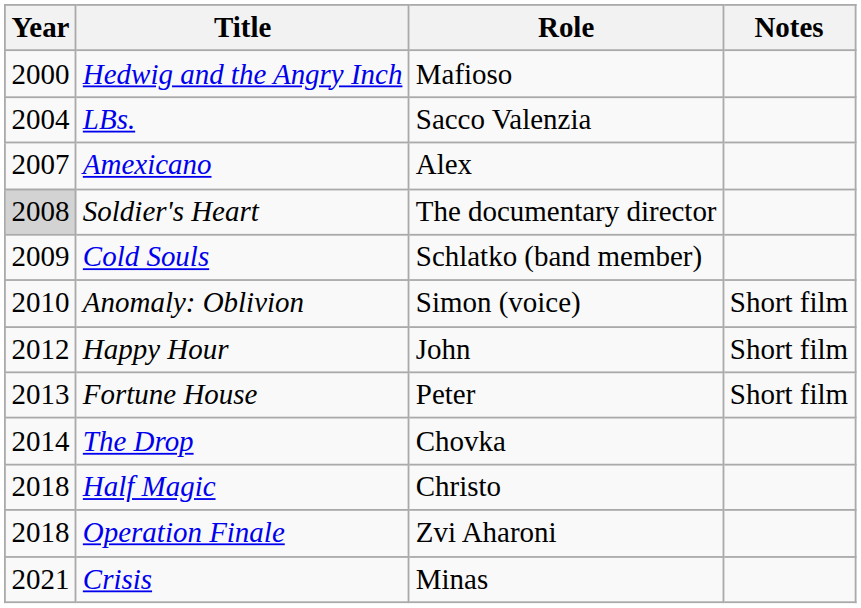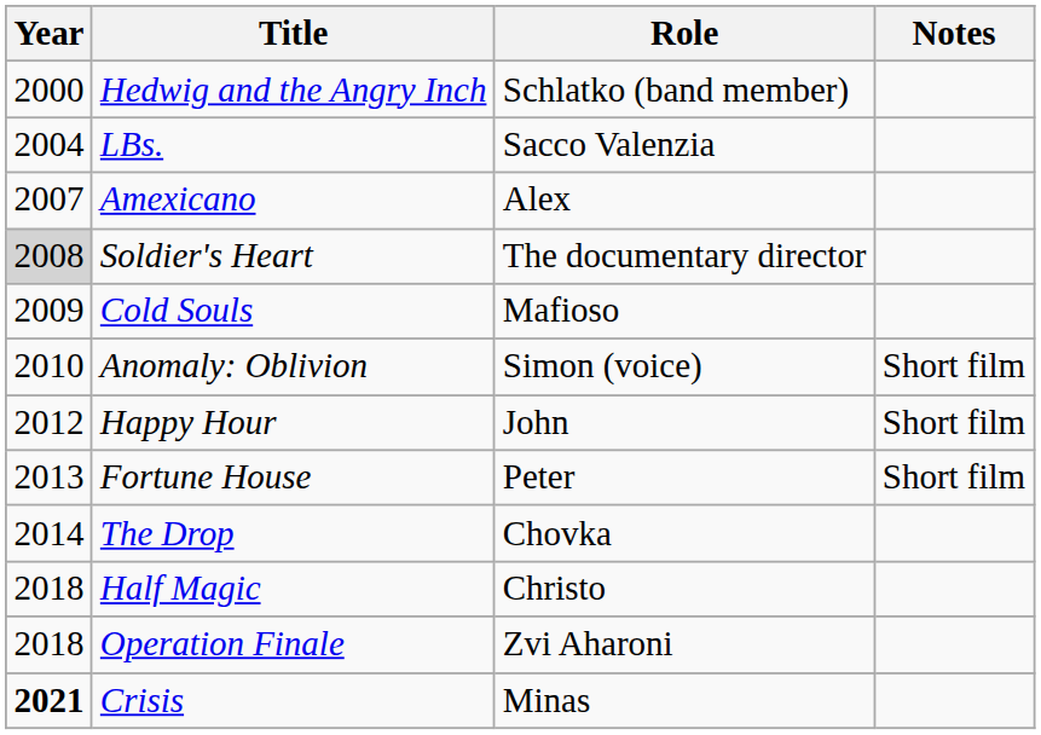 <table class="wikitable">
 <tr>
 <th>Year</th>
 <th>Title</th>
 <th>Role</th>
 <th>Notes</th>
 </tr>
 <tr>
 <td>2000</td>
 <td><em><a href='#'>Hedwig and the Angry Inch</a></em></td>
-<td>Mafioso</td>
+<td>Schlatko (band member)</td>
 <td></td>
 </tr>
 <tr>
 <td>2004</td>
 <td><em><a href='#'>LBs.</a></em></td>
 <td>Sacco Valenzia</td>
 <td></td>
 </tr>
 <tr>
 <td>2007</td>
 <td><em><a href='#'>Amexicano</a></em></td>
 <td>Alex</td>
 <td></td>
 </tr>
 <tr>
 <td style="background: lightgrey;">2008</td>
 <td><em>Soldier's Heart</em></td>
 <td>The documentary director</td>
 <td></td>
 </tr>
 <tr>
 <td>2009</td>
 <td><em><a href='#'>Cold Souls</a></em></td>
-<td>Schlatko (band member)</td>
+<td>Mafioso</td>
 <td></td>
 </tr>
 <tr>
 <td>2010</td>
 <td><em>Anomaly: Oblivion</em></td>
 <td>Simon (voice)</td>
 <td>Short film</td>
 </tr>
 <tr>
 <td>2012</td>
 <td><em>Happy Hour</em></td>
 <td>John</td>
 <td>Short film</td>
 </tr>
 <tr>
 <td>2013</td>
 <td><em>Fortune House</em></td>
 <td>Peter</td>
 <td>Short film</td>
 </tr>
 <tr>
 <td>2014</td>
 <td><em><a href='#'>The Drop</a></em></td>
 <td>Chovka</td>
 <td></td>
 </tr>
 <tr>
 <td>2018</td>
 <td><em><a href='#'>Half Magic</a></em></td>
 <td>Christo</td>
 <td></td>
 </tr>
 <tr>
 <td>2018</td>
 <td><em><a href='#'>Operation Finale</a></em></td>
 <td>Zvi Aharoni</td>
 <td></td>
 </tr>
 <tr>
-<td>2021</td>
+<td><strong>2021</strong></td>
 <td><em><a href='#'>Crisis</a></em></td>
 <td>Minas</td>
 <td></td>
 </tr>
 </table>
